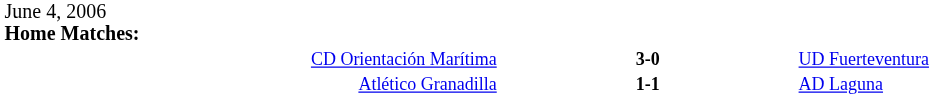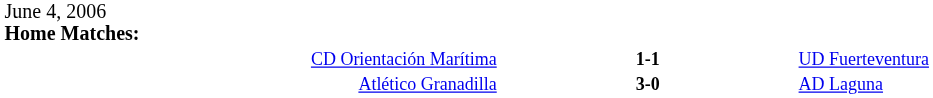 <table width=100% cellspacing=1>
 <tr>
 <th width=20%></th>
 <th width=12%></th>
 <th width=20%></th>
 <th></th>
 </tr>
 <tr>
 <td>June 4, 2006<br><strong>Home Matches:</strong></td>
 </tr>
 <tr style=font-size:90%>
 <td align=right><a href='#'>CD Orientación Marítima</a></td>
-<td align=center><strong>3-0</strong></td>
+<td align=center><strong>1-1</strong></td>
 <td><a href='#'>UD Fuerteventura</a></td>
 </tr>
 <tr style=font-size:90%>
 <td align=right><a href='#'>Atlético Granadilla</a></td>
-<td align=center><strong>1-1</strong></td>
+<td align=center><strong>3-0</strong></td>
 <td><a href='#'>AD Laguna</a></td>
 </tr>
 </table>
